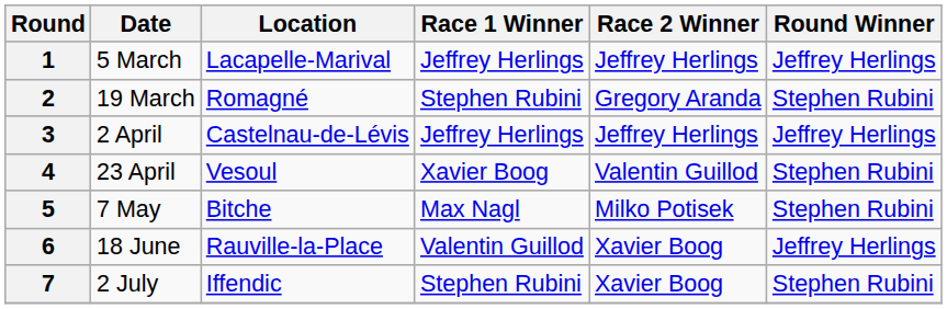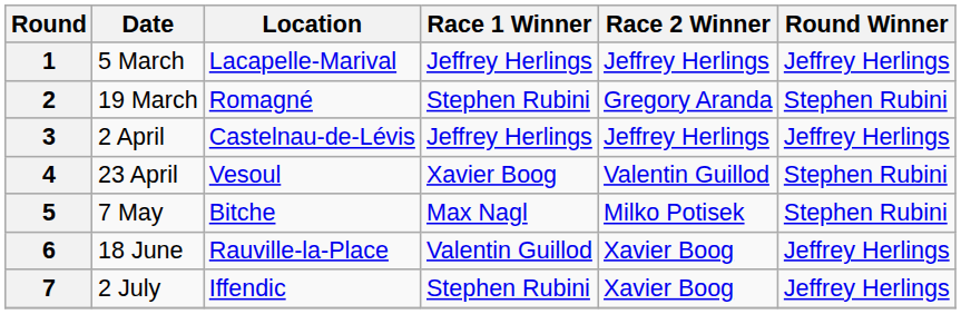 <table class="wikitable" style="font-size: 85%;">
 <tr>
 <th>Round</th>
 <th>Date</th>
 <th>Location</th>
 <th>Race 1 Winner</th>
 <th>Race 2 Winner</th>
 <th>Round Winner</th>
 </tr>
 <tr>
 <th>1</th>
 <td>5 March</td>
 <td> <a href='#'>Lacapelle-Marival</a></td>
 <td> <a href='#'>Jeffrey Herlings</a></td>
 <td> <a href='#'>Jeffrey Herlings</a></td>
 <td> <a href='#'>Jeffrey Herlings</a></td>
 </tr>
 <tr>
 <th>2</th>
 <td>19 March</td>
 <td> <a href='#'>Romagné</a></td>
 <td> <a href='#'>Stephen Rubini</a></td>
 <td> <a href='#'>Gregory Aranda</a></td>
 <td> <a href='#'>Stephen Rubini</a></td>
 </tr>
 <tr>
 <th>3</th>
 <td>2 April</td>
 <td> <a href='#'>Castelnau-de-Lévis</a></td>
 <td> <a href='#'>Jeffrey Herlings</a></td>
 <td> <a href='#'>Jeffrey Herlings</a></td>
 <td> <a href='#'>Jeffrey Herlings</a></td>
 </tr>
 <tr>
 <th>4</th>
 <td>23 April</td>
 <td> <a href='#'>Vesoul</a></td>
 <td> <a href='#'>Xavier Boog</a></td>
 <td> <a href='#'>Valentin Guillod</a></td>
 <td> <a href='#'>Stephen Rubini</a></td>
 </tr>
 <tr>
 <th>5</th>
 <td>7 May</td>
 <td> <a href='#'>Bitche</a></td>
 <td> <a href='#'>Max Nagl</a></td>
 <td> <a href='#'>Milko Potisek</a></td>
 <td> <a href='#'>Stephen Rubini</a></td>
 </tr>
 <tr>
 <th>6</th>
 <td>18 June</td>
 <td> <a href='#'>Rauville-la-Place</a></td>
 <td> <a href='#'>Valentin Guillod</a></td>
 <td> <a href='#'>Xavier Boog</a></td>
 <td> <a href='#'>Jeffrey Herlings</a></td>
 </tr>
 <tr>
 <th>7</th>
 <td>2 July</td>
 <td> <a href='#'>Iffendic</a></td>
 <td> <a href='#'>Stephen Rubini</a></td>
 <td> <a href='#'>Xavier Boog</a></td>
-<td> <a href='#'>Stephen Rubini</a></td>
+<td> <a href='#'>Jeffrey Herlings</a></td>
 </tr>
 <tr>
 </tr>
 </table>
